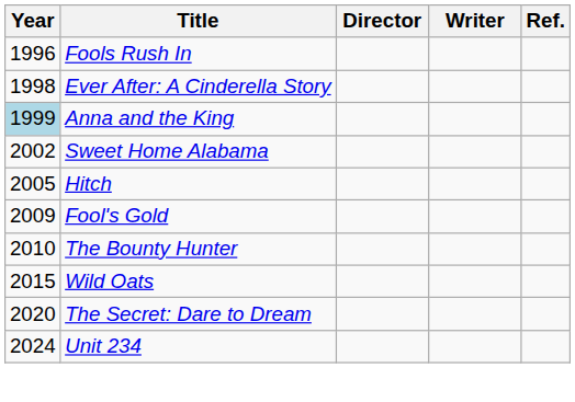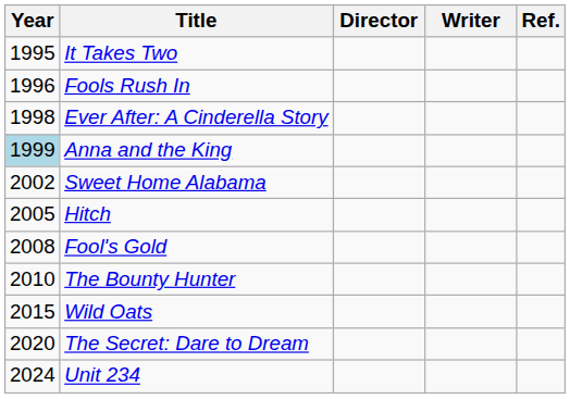 <table class="wikitable">
 <tr>
 <th>Year</th>
 <th>Title</th>
 <th width=65>Director</th>
 <th width=65>Writer</th>
 <th>Ref.</th>
+</tr>
+<tr>
+<td>1995</td>
+<td><em><a href='#'>It Takes Two</a></em></td>
+<td></td>
+<td></td>
+<td></td>
 </tr>
 <tr>
 <td>1996</td>
 <td><em><a href='#'>Fools Rush In</a></em></td>
 <td></td>
 <td></td>
 <td></td>
 </tr>
 <tr>
 <td>1998</td>
 <td><em><a href='#'>Ever After: A Cinderella Story</a></em></td>
 <td></td>
 <td></td>
 <td></td>
 </tr>
 <tr>
 <td style="background: lightblue;">1999</td>
 <td><em><a href='#'>Anna and the King</a></em></td>
 <td></td>
 <td></td>
 <td></td>
 </tr>
 <tr>
 <td>2002</td>
 <td><em><a href='#'>Sweet Home Alabama</a></em></td>
 <td></td>
 <td></td>
 <td></td>
 </tr>
 <tr>
 <td>2005</td>
 <td><em><a href='#'>Hitch</a></em></td>
 <td></td>
 <td></td>
 <td></td>
 </tr>
 <tr>
-<td>2009</td>
+<td>2008</td>
 <td><em><a href='#'>Fool's Gold</a></em></td>
 <td></td>
 <td></td>
 <td></td>
 </tr>
 <tr>
 <td>2010</td>
 <td><em><a href='#'>The Bounty Hunter</a></em></td>
 <td></td>
 <td></td>
 <td></td>
 </tr>
 <tr>
 <td>2015</td>
 <td><em><a href='#'>Wild Oats</a></em></td>
 <td></td>
 <td></td>
 <td></td>
 </tr>
 <tr>
 <td>2020</td>
 <td><em><a href='#'>The Secret: Dare to Dream</a></em></td>
 <td></td>
 <td></td>
 <td></td>
 </tr>
 <tr>
 <td>2024</td>
 <td><em><a href='#'>Unit 234</a></em></td>
 <td></td>
 <td></td>
 <td></td>
 </tr>
 </table>
